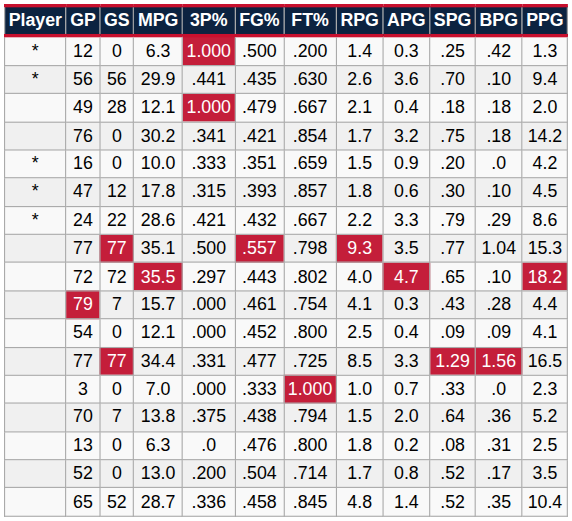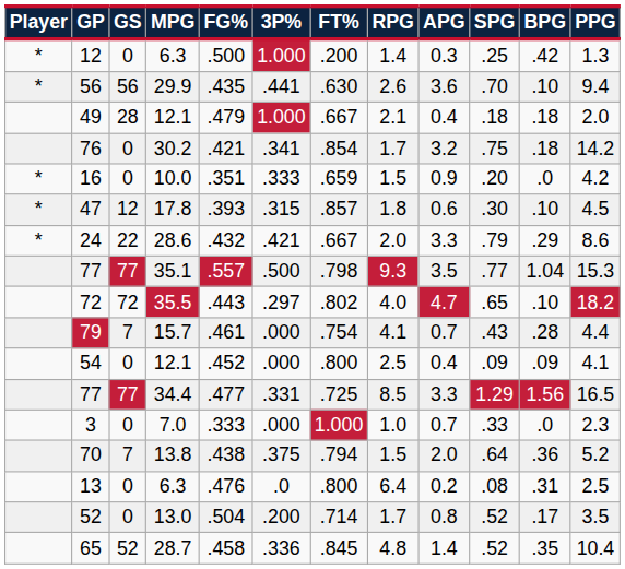 <table class="wikitable sortable" style="text-align:right;">
 <tr>
 <th style="background:#0C2340; color:#FFFFFF; border-top:#C8102E 3px solid; border-bottom:#C8102E 3px solid;">Player</th>
 <th style="background:#0C2340; color:#FFFFFF; border-top:#C8102E 3px solid; border-bottom:#C8102E 3px solid;">GP</th>
 <th style="background:#0C2340; color:#FFFFFF; border-top:#C8102E 3px solid; border-bottom:#C8102E 3px solid;">GS</th>
 <th style="background:#0C2340; color:#FFFFFF; border-top:#C8102E 3px solid; border-bottom:#C8102E 3px solid;">MPG</th>
+<th style="background:#0C2340; color:#FFFFFF; border-top:#C8102E 3px solid; border-bottom:#C8102E 3px solid;">FG%</th>
 <th style="background:#0C2340; color:#FFFFFF; border-top:#C8102E 3px solid; border-bottom:#C8102E 3px solid;">3P%</th>
-<th style="background:#0C2340; color:#FFFFFF; border-top:#C8102E 3px solid; border-bottom:#C8102E 3px solid;">FG%</th>
 <th style="background:#0C2340; color:#FFFFFF; border-top:#C8102E 3px solid; border-bottom:#C8102E 3px solid;">FT%</th>
 <th style="background:#0C2340; color:#FFFFFF; border-top:#C8102E 3px solid; border-bottom:#C8102E 3px solid;">RPG</th>
 <th style="background:#0C2340; color:#FFFFFF; border-top:#C8102E 3px solid; border-bottom:#C8102E 3px solid;">APG</th>
 <th style="background:#0C2340; color:#FFFFFF; border-top:#C8102E 3px solid; border-bottom:#C8102E 3px solid;">SPG</th>
 <th style="background:#0C2340; color:#FFFFFF; border-top:#C8102E 3px solid; border-bottom:#C8102E 3px solid;">BPG</th>
 <th style="background:#0C2340; color:#FFFFFF; border-top:#C8102E 3px solid; border-bottom:#C8102E 3px solid;">PPG</th>
 </tr>
 <tr align="center" bgcolor="">
 <td>*</td>
 <td>12</td>
 <td>0</td>
 <td>6.3</td>
+<td>.500</td>
 <td style="background:#C41E3A;color:white;">1.000</td>
-<td>.500</td>
 <td>.200</td>
 <td>1.4</td>
 <td>0.3</td>
 <td>.25</td>
 <td>.42</td>
 <td>1.3</td>
 </tr>
 <tr align="center" bgcolor="#f0f0f0">
 <td><strong></strong>*</td>
 <td>56</td>
 <td>56</td>
 <td>29.9</td>
+<td>.435</td>
 <td>.441</td>
-<td>.435</td>
 <td>.630</td>
 <td>2.6</td>
 <td>3.6</td>
 <td>.70</td>
 <td>.10</td>
 <td>9.4</td>
 </tr>
 <tr align="center" bgcolor="">
 <td></td>
 <td>49</td>
 <td>28</td>
 <td>12.1</td>
+<td>.479</td>
 <td style="background:#C41E3A;color:white;">1.000</td>
-<td>.479</td>
 <td>.667</td>
 <td>2.1</td>
 <td>0.4</td>
 <td>.18</td>
 <td>.18</td>
 <td>2.0</td>
 </tr>
 <tr align="center" bgcolor="#f0f0f0">
 <td></td>
 <td>76</td>
 <td>0</td>
 <td>30.2</td>
+<td>.421</td>
 <td>.341</td>
-<td>.421</td>
 <td>.854</td>
 <td>1.7</td>
 <td>3.2</td>
 <td>.75</td>
 <td>.18</td>
 <td>14.2</td>
 </tr>
 <tr align="center" bgcolor="">
 <td>*</td>
 <td>16</td>
 <td>0</td>
 <td>10.0</td>
+<td>.351</td>
 <td>.333</td>
-<td>.351</td>
 <td>.659</td>
 <td>1.5</td>
 <td>0.9</td>
 <td>.20</td>
 <td>.0</td>
 <td>4.2</td>
 </tr>
 <tr align="center" bgcolor="#f0f0f0">
 <td>*</td>
 <td>47</td>
 <td>12</td>
 <td>17.8</td>
+<td>.393</td>
 <td>.315</td>
-<td>.393</td>
 <td>.857</td>
 <td>1.8</td>
 <td>0.6</td>
 <td>.30</td>
 <td>.10</td>
 <td>4.5</td>
 </tr>
 <tr align="center" bgcolor="">
 <td>*</td>
 <td>24</td>
 <td>22</td>
 <td>28.6</td>
+<td>.432</td>
 <td>.421</td>
-<td>.432</td>
 <td>.667</td>
-<td>2.2</td>
+<td>2.0</td>
 <td>3.3</td>
 <td>.79</td>
 <td>.29</td>
 <td>8.6</td>
 </tr>
 <tr align="center" bgcolor="#f0f0f0">
 <td><strong></strong></td>
 <td>77</td>
 <td style="background:#C41E3A;color:white;">77</td>
 <td>35.1</td>
+<td style="background:#C41E3A;color:white;">.557</td>
 <td>.500</td>
-<td style="background:#C41E3A;color:white;">.557</td>
 <td>.798</td>
 <td style="background:#C41E3A;color:white;">9.3</td>
 <td>3.5</td>
 <td>.77</td>
 <td>1.04</td>
 <td>15.3</td>
 </tr>
 <tr align="center" bgcolor="">
 <td><strong></strong></td>
 <td>72</td>
 <td>72</td>
 <td style="background:#C41E3A;color:white;">35.5</td>
+<td>.443</td>
 <td>.297</td>
-<td>.443</td>
 <td>.802</td>
 <td>4.0</td>
 <td style="background:#C41E3A;color:white;">4.7</td>
 <td>.65</td>
 <td>.10</td>
 <td style="background:#C41E3A;color:white;">18.2</td>
 </tr>
 <tr align="center" bgcolor="#f0f0f0">
 <td></td>
 <td style="background:#C41E3A;color:white;">79</td>
 <td>7</td>
 <td>15.7</td>
+<td>.461</td>
 <td>.000</td>
-<td>.461</td>
 <td>.754</td>
 <td>4.1</td>
-<td>0.3</td>
+<td>0.7</td>
 <td>.43</td>
 <td>.28</td>
 <td>4.4</td>
 </tr>
 <tr align="center" bgcolor="">
 <td></td>
 <td>54</td>
 <td>0</td>
 <td>12.1</td>
+<td>.452</td>
 <td>.000</td>
-<td>.452</td>
 <td>.800</td>
 <td>2.5</td>
 <td>0.4</td>
 <td>.09</td>
 <td>.09</td>
 <td>4.1</td>
 </tr>
 <tr align="center" bgcolor="#f0f0f0">
 <td><strong></strong></td>
 <td>77</td>
 <td style="background:#C41E3A;color:white;">77</td>
 <td>34.4</td>
+<td>.477</td>
 <td>.331</td>
-<td>.477</td>
 <td>.725</td>
 <td>8.5</td>
 <td>3.3</td>
 <td style="background:#C41E3A;color:white;">1.29</td>
 <td style="background:#C41E3A;color:white;">1.56</td>
 <td>16.5</td>
 </tr>
 <tr align="center" bgcolor="">
 <td></td>
 <td>3</td>
 <td>0</td>
 <td>7.0</td>
+<td>.333</td>
 <td>.000</td>
-<td>.333</td>
 <td style="background:#C41E3A;color:white;">1.000</td>
 <td>1.0</td>
 <td>0.7</td>
 <td>.33</td>
 <td>.0</td>
 <td>2.3</td>
 </tr>
 <tr align="center" bgcolor="#f0f0f0">
 <td></td>
 <td>70</td>
 <td>7</td>
 <td>13.8</td>
+<td>.438</td>
 <td>.375</td>
-<td>.438</td>
 <td>.794</td>
 <td>1.5</td>
 <td>2.0</td>
 <td>.64</td>
 <td>.36</td>
 <td>5.2</td>
 </tr>
 <tr align="center" bgcolor="">
 <td></td>
 <td>13</td>
 <td>0</td>
 <td>6.3</td>
+<td>.476</td>
 <td>.0</td>
-<td>.476</td>
 <td>.800</td>
-<td>1.8</td>
+<td>6.4</td>
 <td>0.2</td>
 <td>.08</td>
 <td>.31</td>
 <td>2.5</td>
 </tr>
 <tr align="center" bgcolor="#f0f0f0">
 <td></td>
 <td>52</td>
 <td>0</td>
 <td>13.0</td>
+<td>.504</td>
 <td>.200</td>
-<td>.504</td>
 <td>.714</td>
 <td>1.7</td>
 <td>0.8</td>
 <td>.52</td>
 <td>.17</td>
 <td>3.5</td>
 </tr>
 <tr align="center" bgcolor="">
 <td><strong></strong></td>
 <td>65</td>
 <td>52</td>
 <td>28.7</td>
+<td>.458</td>
 <td>.336</td>
-<td>.458</td>
 <td>.845</td>
 <td>4.8</td>
 <td>1.4</td>
 <td>.52</td>
 <td>.35</td>
 <td>10.4</td>
 </tr>
 </table>
